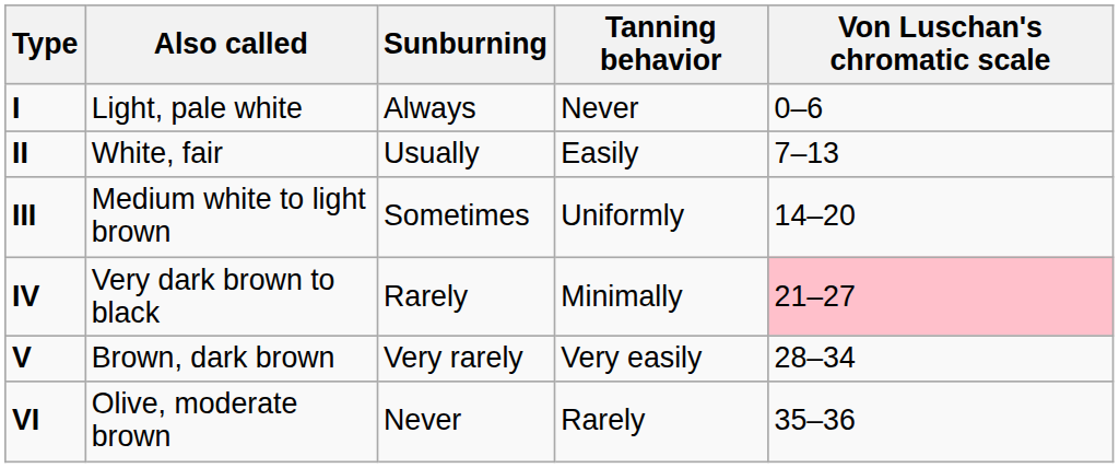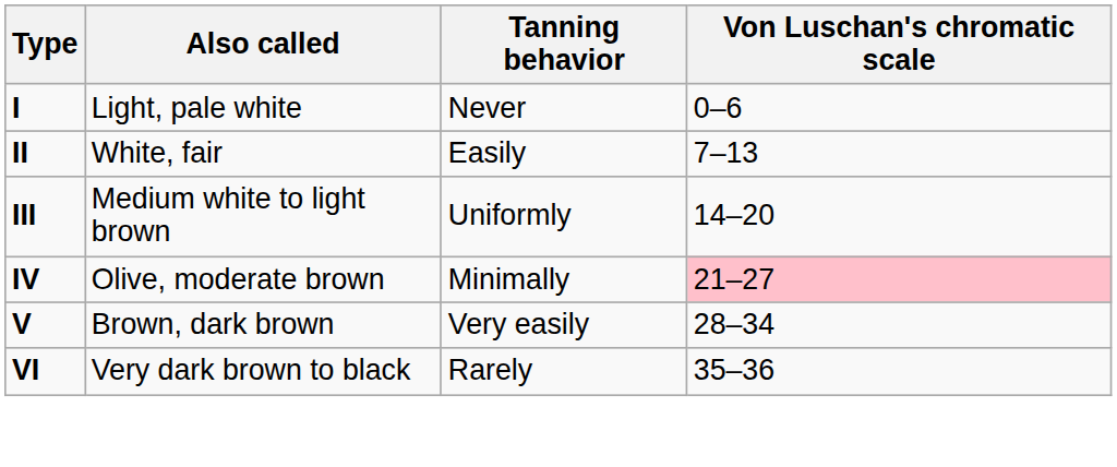 <table class="wikitable">
 <tr>
 <th>Type</th>
 <th>Also called</th>
-<th>Sunburning</th>
 <th>Tanning behavior</th>
 <th>Von Luschan's chromatic scale</th>
 </tr>
 <tr>
 <td><strong>I</strong></td>
 <td>Light, pale white</td>
-<td>Always</td>
 <td>Never</td>
 <td>0–6</td>
 </tr>
 <tr>
 <td><strong>II</strong></td>
 <td>White, fair</td>
-<td>Usually</td>
 <td>Easily</td>
 <td>7–13</td>
 </tr>
 <tr>
 <td><strong>III</strong></td>
 <td>Medium white to light brown</td>
-<td>Sometimes</td>
 <td>Uniformly</td>
 <td>14–20</td>
 </tr>
 <tr>
 <td><strong>IV</strong></td>
-<td>Very dark brown to black</td>
-<td>Rarely</td>
+<td>Olive, moderate brown</td>
 <td>Minimally</td>
 <td style="background: pink;">21–27</td>
 </tr>
 <tr>
 <td><strong>V</strong></td>
 <td>Brown, dark brown</td>
-<td>Very rarely</td>
 <td>Very easily</td>
 <td>28–34</td>
 </tr>
 <tr>
 <td><strong>VI</strong></td>
-<td>Olive, moderate brown</td>
-<td>Never</td>
+<td>Very dark brown to black</td>
 <td>Rarely</td>
 <td>35–36</td>
 </tr>
 </table>
